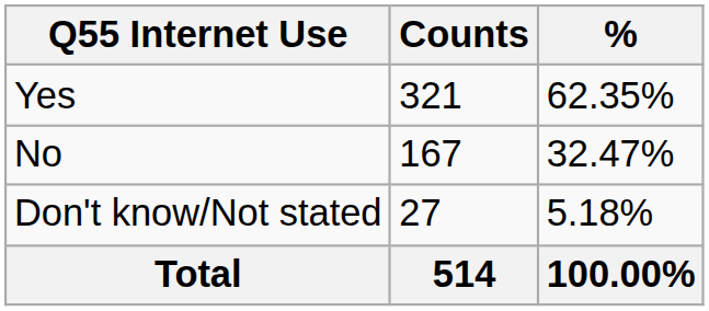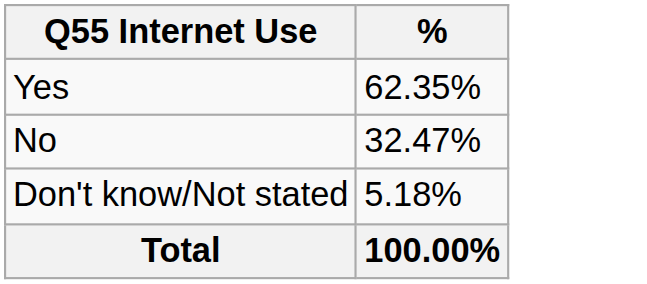 <table class="wikitable sortable">
 <tr>
 <th>Q55 Internet Use</th>
-<th>Counts</th>
 <th>%</th>
 </tr>
 <tr>
 <td>Yes</td>
-<td>321</td>
 <td>62.35%</td>
 </tr>
 <tr>
 <td>No</td>
-<td>167</td>
 <td>32.47%</td>
 </tr>
 <tr>
 <td>Don't know/Not stated</td>
-<td>27</td>
 <td>5.18%</td>
 </tr>
 <tr>
 <th>Total</th>
-<th>514</th>
 <th>100.00%</th>
 </tr>
 </table>
